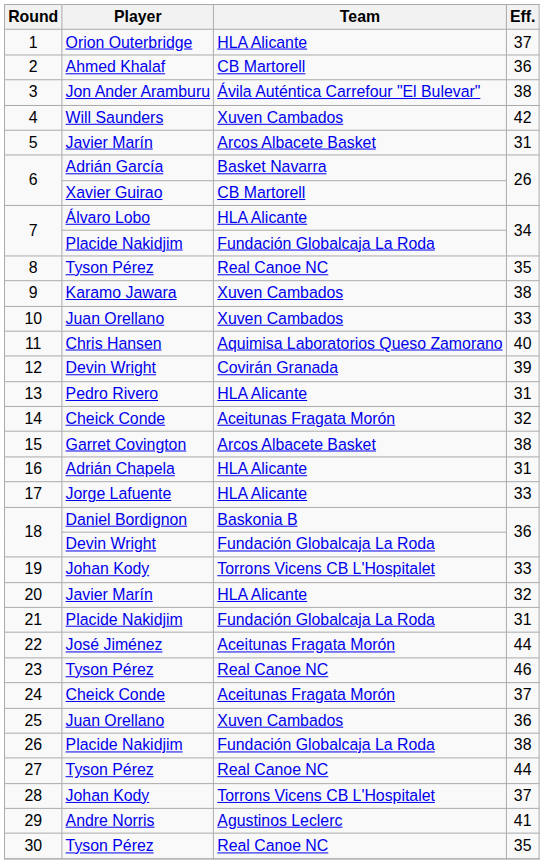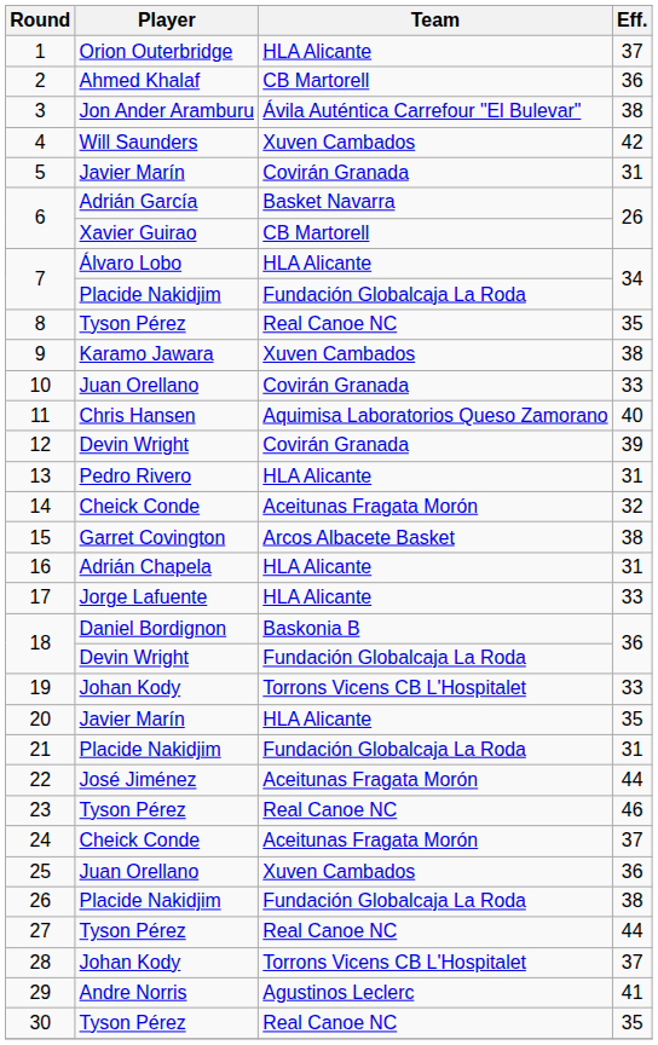 <table class="wikitable sortable" style="text-align: center;">
 <tr>
 <th>Round</th>
 <th>Player</th>
 <th>Team</th>
 <th>Eff.</th>
 </tr>
 <tr>
 <td>1</td>
 <td style="text-align:left;"> <a href='#'>Orion Outerbridge</a></td>
 <td style="text-align:left;"><a href='#'>HLA Alicante</a></td>
 <td>37</td>
 </tr>
 <tr>
 <td>2</td>
 <td style="text-align:left;"> <a href='#'>Ahmed Khalaf</a></td>
 <td style="text-align:left;"><a href='#'>CB Martorell</a></td>
 <td>36</td>
 </tr>
 <tr>
 <td>3</td>
 <td style="text-align:left;"> <a href='#'>Jon Ander Aramburu</a></td>
 <td style="text-align:left;"><a href='#'>Ávila Auténtica Carrefour "El Bulevar"</a></td>
 <td>38</td>
 </tr>
 <tr>
 <td>4</td>
 <td style="text-align:left;"> <a href='#'>Will Saunders</a></td>
 <td style="text-align:left;"><a href='#'>Xuven Cambados</a></td>
 <td>42</td>
 </tr>
 <tr>
 <td>5</td>
 <td style="text-align:left;"> <a href='#'>Javier Marín</a></td>
-<td style="text-align:left;"><a href='#'>Arcos Albacete Basket</a></td>
+<td style="text-align:left;"><a href='#'>Covirán Granada</a></td>
 <td>31</td>
 </tr>
 <tr>
 <td rowspan=2>6</td>
 <td style="text-align:left;"> <a href='#'>Adrián García</a></td>
 <td style="text-align:left;"><a href='#'>Basket Navarra</a></td>
 <td rowspan=2>26</td>
 </tr>
 <tr>
 <td style="text-align:left;"> <a href='#'>Xavier Guirao</a></td>
 <td style="text-align:left;"><a href='#'>CB Martorell</a></td>
 </tr>
 <tr>
 <td rowspan=2>7</td>
 <td style="text-align:left;"> <a href='#'>Álvaro Lobo</a></td>
 <td style="text-align:left;"><a href='#'>HLA Alicante</a></td>
 <td rowspan=2>34</td>
 </tr>
 <tr>
 <td style="text-align:left;"> <a href='#'>Placide Nakidjim</a></td>
 <td style="text-align:left;"><a href='#'>Fundación Globalcaja La Roda</a></td>
 </tr>
 <tr>
 <td>8</td>
 <td style="text-align:left;"> <a href='#'>Tyson Pérez</a></td>
 <td style="text-align:left;"><a href='#'>Real Canoe NC</a></td>
 <td>35</td>
 </tr>
 <tr>
 <td>9</td>
 <td style="text-align:left;"> <a href='#'>Karamo Jawara</a></td>
 <td style="text-align:left;"><a href='#'>Xuven Cambados</a></td>
 <td>38</td>
 </tr>
 <tr>
 <td>10</td>
 <td style="text-align:left;"> <a href='#'>Juan Orellano</a></td>
-<td style="text-align:left;"><a href='#'>Xuven Cambados</a></td>
+<td style="text-align:left;"><a href='#'>Covirán Granada</a></td>
 <td>33</td>
 </tr>
 <tr>
 <td>11</td>
 <td style="text-align:left;"> <a href='#'>Chris Hansen</a></td>
 <td style="text-align:left;"><a href='#'>Aquimisa Laboratorios Queso Zamorano</a></td>
 <td>40</td>
 </tr>
 <tr>
 <td>12</td>
 <td style="text-align:left;"> <a href='#'>Devin Wright</a></td>
 <td style="text-align:left;"><a href='#'>Covirán Granada</a></td>
 <td>39</td>
 </tr>
 <tr>
 <td>13</td>
 <td style="text-align:left;"> <a href='#'>Pedro Rivero</a></td>
 <td style="text-align:left;"><a href='#'>HLA Alicante</a></td>
 <td>31</td>
 </tr>
 <tr>
 <td>14</td>
 <td style="text-align:left;"> <a href='#'>Cheick Conde</a></td>
 <td style="text-align:left;"><a href='#'>Aceitunas Fragata Morón</a></td>
 <td>32</td>
 </tr>
 <tr>
 <td>15</td>
 <td style="text-align:left;"> <a href='#'>Garret Covington</a></td>
 <td style="text-align:left;"><a href='#'>Arcos Albacete Basket</a></td>
 <td>38</td>
 </tr>
 <tr>
 <td>16</td>
 <td style="text-align:left;"> <a href='#'>Adrián Chapela</a></td>
 <td style="text-align:left;"><a href='#'>HLA Alicante</a></td>
 <td>31</td>
 </tr>
 <tr>
 <td>17</td>
 <td style="text-align:left;"> <a href='#'>Jorge Lafuente</a></td>
 <td style="text-align:left;"><a href='#'>HLA Alicante</a></td>
 <td>33</td>
 </tr>
 <tr>
 <td rowspan=2>18</td>
 <td style="text-align:left;"> <a href='#'>Daniel Bordignon</a></td>
 <td style="text-align:left;"><a href='#'>Baskonia B</a></td>
 <td rowspan=2>36</td>
 </tr>
 <tr>
 <td style="text-align:left;"> <a href='#'>Devin Wright</a></td>
 <td style="text-align:left;"><a href='#'>Fundación Globalcaja La Roda</a></td>
 </tr>
 <tr>
 <td>19</td>
 <td style="text-align:left;"> <a href='#'>Johan Kody</a></td>
 <td style="text-align:left;"><a href='#'>Torrons Vicens CB L'Hospitalet</a></td>
 <td>33</td>
 </tr>
 <tr>
 <td>20</td>
 <td style="text-align:left;"> <a href='#'>Javier Marín</a></td>
 <td style="text-align:left;"><a href='#'>HLA Alicante</a></td>
-<td>32</td>
+<td>35</td>
 </tr>
 <tr>
 <td>21</td>
 <td style="text-align:left;"> <a href='#'>Placide Nakidjim</a></td>
 <td style="text-align:left;"><a href='#'>Fundación Globalcaja La Roda</a></td>
 <td>31</td>
 </tr>
 <tr>
 <td>22</td>
 <td style="text-align:left;"> <a href='#'>José Jiménez</a></td>
 <td style="text-align:left;"><a href='#'>Aceitunas Fragata Morón</a></td>
 <td>44</td>
 </tr>
 <tr>
 <td>23</td>
 <td style="text-align:left;"> <a href='#'>Tyson Pérez</a></td>
 <td style="text-align:left;"><a href='#'>Real Canoe NC</a></td>
 <td>46</td>
 </tr>
 <tr>
 <td>24</td>
 <td style="text-align:left;"> <a href='#'>Cheick Conde</a></td>
 <td style="text-align:left;"><a href='#'>Aceitunas Fragata Morón</a></td>
 <td>37</td>
 </tr>
 <tr>
 <td>25</td>
 <td style="text-align:left;"> <a href='#'>Juan Orellano</a></td>
 <td style="text-align:left;"><a href='#'>Xuven Cambados</a></td>
 <td>36</td>
 </tr>
 <tr>
 <td>26</td>
 <td style="text-align:left;"> <a href='#'>Placide Nakidjim</a></td>
 <td style="text-align:left;"><a href='#'>Fundación Globalcaja La Roda</a></td>
 <td>38</td>
 </tr>
 <tr>
 <td>27</td>
 <td style="text-align:left;"> <a href='#'>Tyson Pérez</a></td>
 <td style="text-align:left;"><a href='#'>Real Canoe NC</a></td>
 <td>44</td>
 </tr>
 <tr>
 <td>28</td>
 <td style="text-align:left;"> <a href='#'>Johan Kody</a></td>
 <td style="text-align:left;"><a href='#'>Torrons Vicens CB L'Hospitalet</a></td>
 <td>37</td>
 </tr>
 <tr>
 <td>29</td>
 <td style="text-align:left;"> <a href='#'>Andre Norris</a></td>
 <td style="text-align:left;"><a href='#'>Agustinos Leclerc</a></td>
 <td>41</td>
 </tr>
 <tr>
 <td>30</td>
 <td style="text-align:left;"> <a href='#'>Tyson Pérez</a></td>
 <td style="text-align:left;"><a href='#'>Real Canoe NC</a></td>
 <td>35</td>
 </tr>
 <tr>
 </tr>
 </table>
